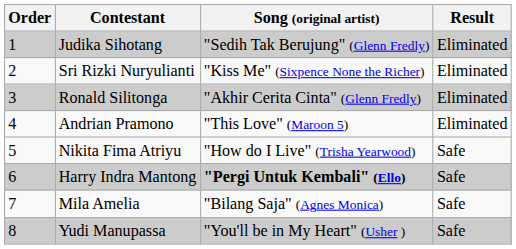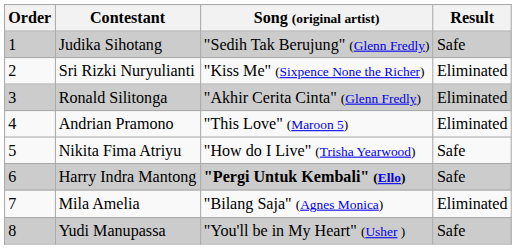 <table class="wikitable" style="font-size:95%;">
 <tr>
 <th>Order</th>
 <th>Contestant</th>
 <th>Song <small>(original artist)</small></th>
 <th>Result</th>
 </tr>
 <tr style="background:#ccc;">
 <td>1</td>
 <td>Judika Sihotang</td>
 <td>"Sedih Tak Berujung" <small>(<a href='#'>Glenn Fredly</a>)</small></td>
-<td>Eliminated</td>
+<td>Safe</td>
 </tr>
 <tr>
 <td>2</td>
 <td>Sri Rizki Nuryulianti</td>
 <td>"Kiss Me" <small>(<a href='#'>Sixpence None the Richer</a>)</small></td>
 <td>Eliminated</td>
 </tr>
 <tr style="background:#ccc;">
 <td>3</td>
 <td>Ronald Silitonga</td>
 <td>"Akhir Cerita Cinta" <small>(<a href='#'>Glenn Fredly</a>)</small></td>
 <td>Eliminated</td>
 </tr>
 <tr>
 <td>4</td>
 <td>Andrian Pramono</td>
 <td>"This Love" <small>(<a href='#'>Maroon 5</a>)</small></td>
 <td>Eliminated</td>
 </tr>
 <tr>
 <td>5</td>
 <td>Nikita Fima Atriyu</td>
 <td>"How do I Live" <small>(<a href='#'>Trisha Yearwood</a>)</small></td>
 <td>Safe</td>
 </tr>
 <tr style="background:#ccc;">
 <td>6</td>
 <td>Harry Indra Mantong</td>
 <td><strong>"Pergi Untuk Kembali" <small>(<a href='#'>Ello</a>)</small></strong></td>
 <td>Safe</td>
 </tr>
 <tr>
 <td>7</td>
 <td>Mila Amelia</td>
 <td>"Bilang Saja" <small>(<a href='#'>Agnes Monica</a>)</small></td>
-<td>Safe</td>
+<td>Eliminated</td>
 </tr>
 <tr style="background:#ccc;">
 <td>8</td>
 <td>Yudi Manupassa</td>
 <td>"You'll be in My Heart" <small>(<a href='#'>Usher</a> )</small></td>
 <td>Safe</td>
 </tr>
 </table>
